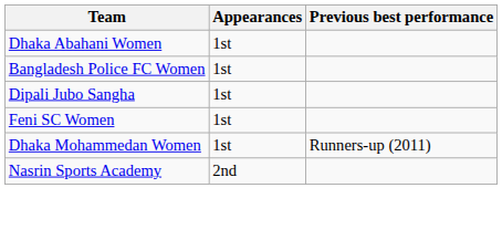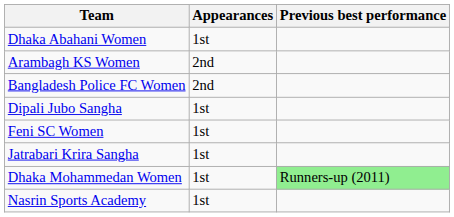 <table class="wikitable sortable" style="text-align: left;">
 <tr>
 <th>Team</th>
 <th>Appearances</th>
 <th>Previous best performance</th>
 </tr>
 <tr>
 <td><a href='#'>Dhaka Abahani Women</a></td>
 <td>1st</td>
 <td></td>
 </tr>
 <tr>
+<td><a href='#'>Arambagh KS Women</a></td>
+<td>2nd</td>
+<td></td>
+</tr>
+<tr>
 <td><a href='#'>Bangladesh Police FC Women</a></td>
-<td>1st</td>
+<td>2nd</td>
 <td></td>
 </tr>
 <tr>
 <td><a href='#'>Dipali Jubo Sangha</a></td>
 <td>1st</td>
 <td></td>
 </tr>
 <tr>
 <td><a href='#'>Feni SC Women</a></td>
 <td>1st</td>
 <td></td>
 </tr>
 <tr>
+<td><a href='#'>Jatrabari Krira Sangha</a></td>
+<td>1st</td>
+<td></td>
+</tr>
+<tr>
 <td><a href='#'>Dhaka Mohammedan Women</a></td>
 <td>1st</td>
-<td>Runners-up (2011)</td>
+<td style="background: lightgreen;">Runners-up (2011)</td>
 </tr>
 <tr>
 <td><a href='#'>Nasrin Sports Academy</a></td>
-<td>2nd</td>
+<td>1st</td>
 <td></td>
 </tr>
 </table>
